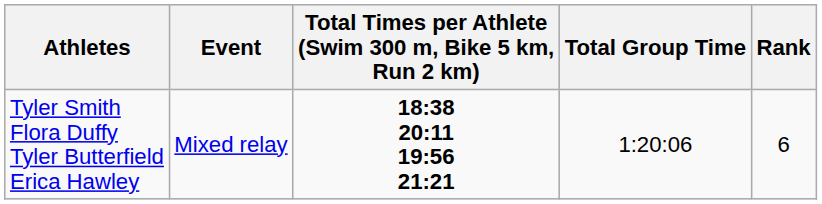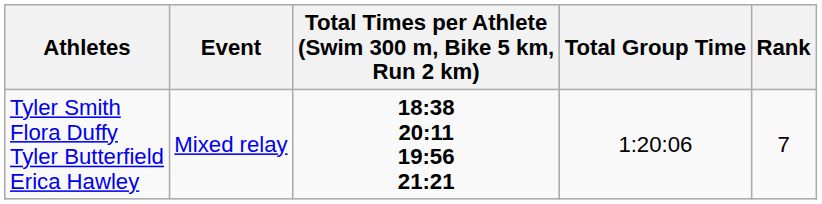 <table class="wikitable" border="1" style="font-size:90%">
 <tr>
 <th>Athletes</th>
 <th>Event</th>
 <th>Total Times per Athlete <br> (Swim 300 m, Bike 5 km, <br> Run 2 km)</th>
 <th>Total Group Time</th>
 <th>Rank</th>
 </tr>
 <tr>
 <td><a href='#'>Tyler Smith</a><br><a href='#'>Flora Duffy</a><br><a href='#'>Tyler Butterfield</a><br><a href='#'>Erica Hawley</a></td>
 <td align="center"><a href='#'>Mixed relay</a></td>
 <td align="center"><strong>18:38<br>20:11<br>19:56<br>21:21</strong></td>
 <td align="center">1:20:06</td>
-<td align="center">6</td>
+<td align="center">7</td>
 </tr>
 </table>
